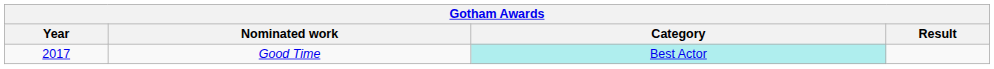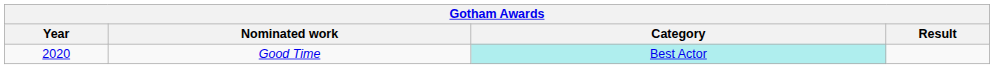 <table width="100%" class="wikitable">
 <tr>
 <th colspan="4" align="center"><a href='#'>Gotham Awards</a></th>
 </tr>
 <tr>
 <th width="10%">Year</th>
 <th width="35%">Nominated work</th>
 <th width="40%">Category</th>
 <th width="10%">Result</th>
 </tr>
 <tr>
-<td align="center"><a href='#'>2017</a></td>
+<td align="center"><a href='#'>2020</a></td>
 <td align="center"><em><a href='#'>Good Time</a></em></td>
 <td align="center" style="background: paleturquoise;"><a href='#'>Best Actor</a></td>
 <td></td>
 </tr>
 </table>
